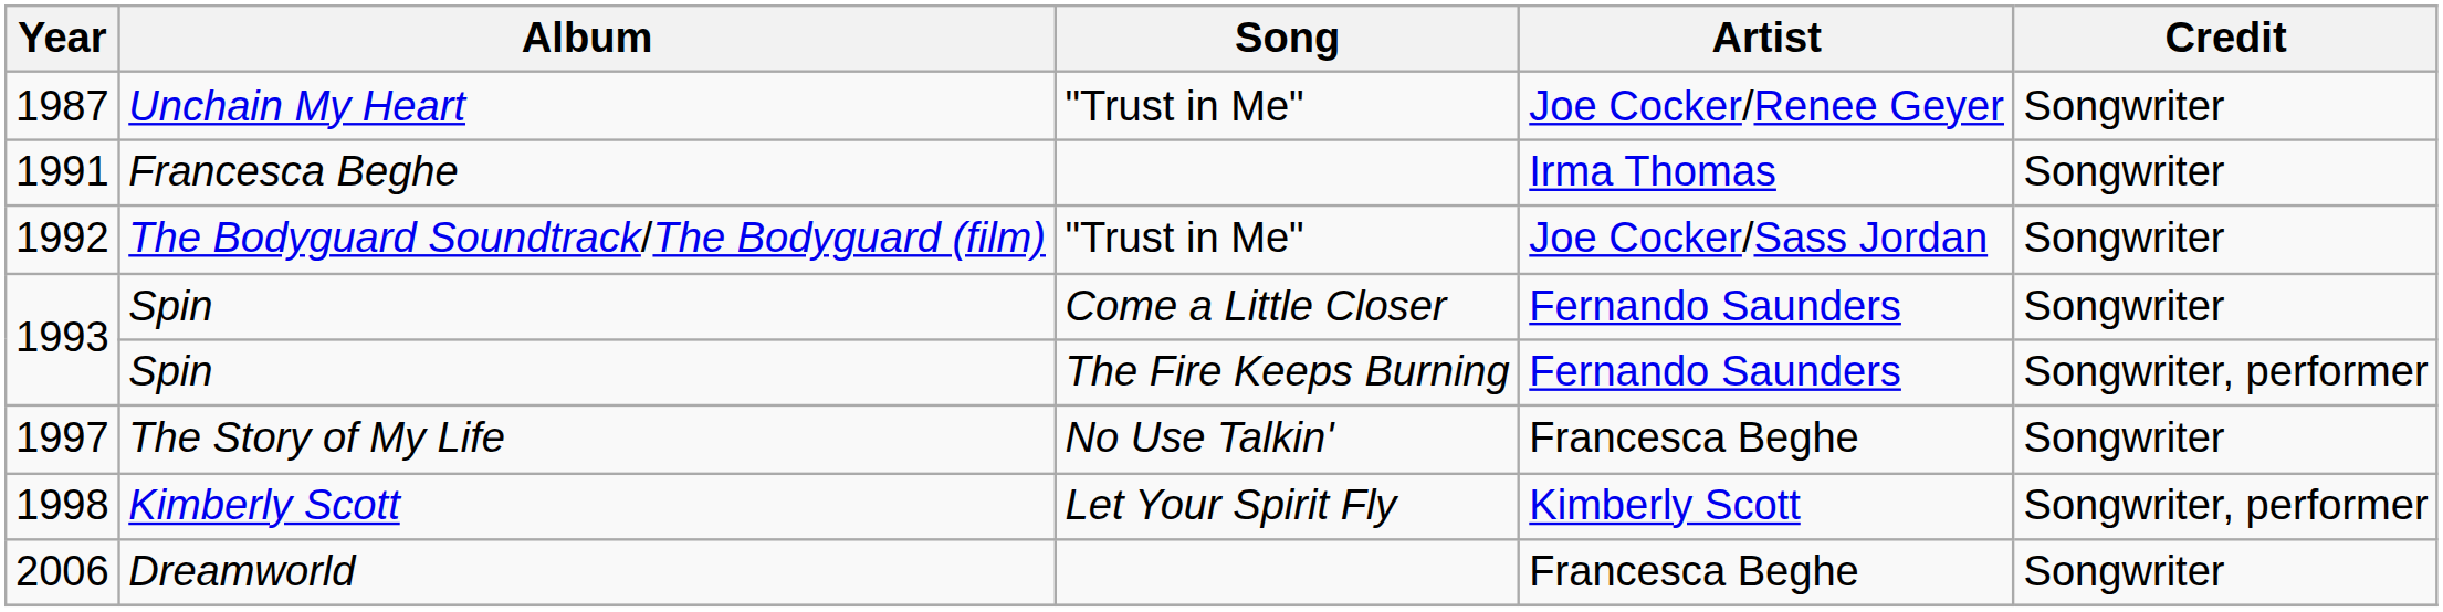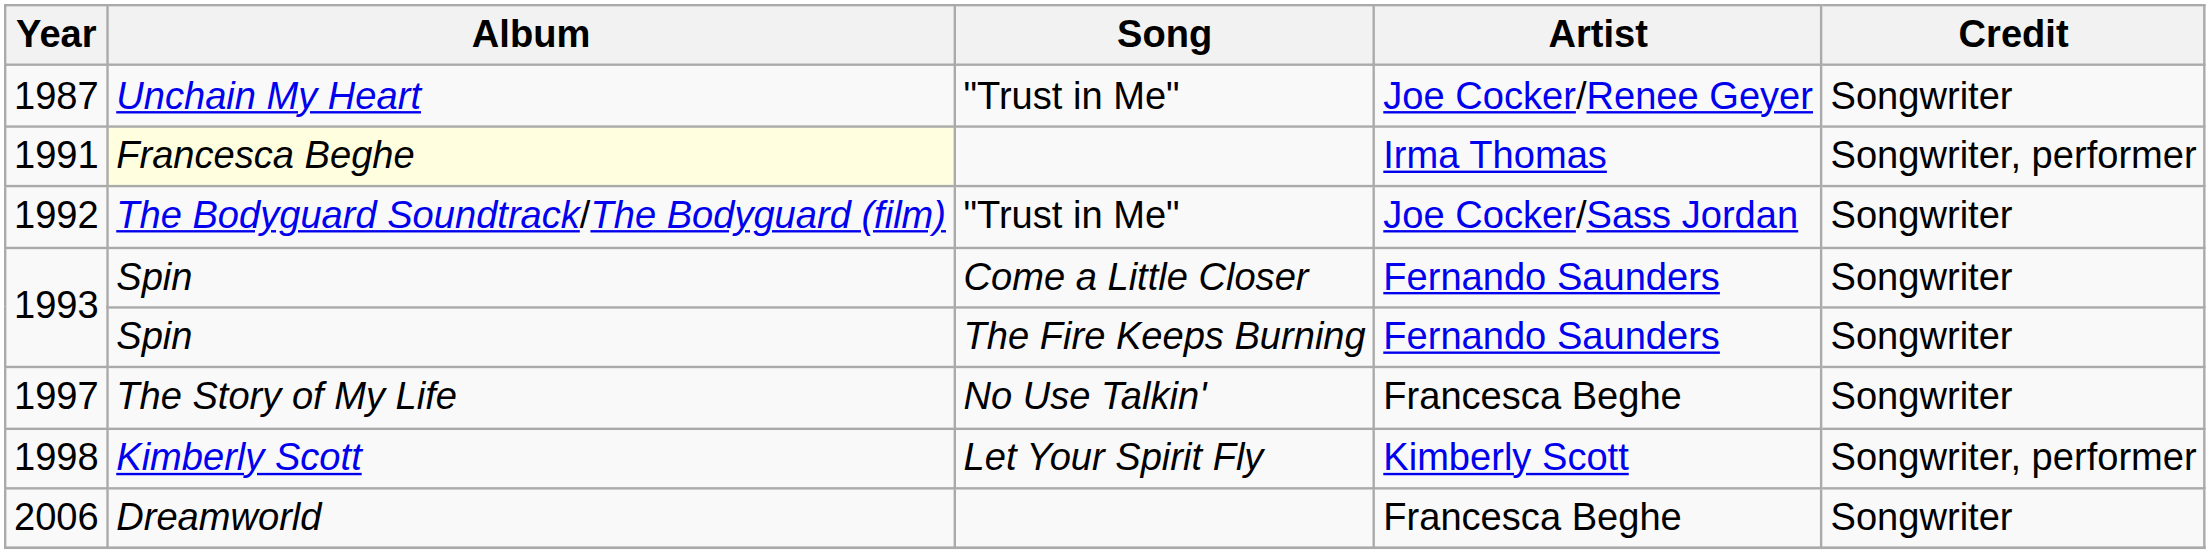 <table class="wikitable">
 <tr>
 <th>Year</th>
 <th>Album</th>
 <th>Song</th>
 <th>Artist</th>
 <th>Credit</th>
 </tr>
 <tr>
 <td>1987</td>
 <td><em><a href='#'>Unchain My Heart</a></em></td>
 <td>"Trust in Me"</td>
 <td><a href='#'>Joe Cocker</a>/<a href='#'>Renee Geyer</a></td>
 <td>Songwriter</td>
 </tr>
 <tr>
 <td rowspan="1">1991</td>
-<td><em>Francesca Beghe</em></td>
+<td style="background: lightyellow;"><em>Francesca Beghe</em></td>
 <td></td>
 <td><a href='#'>Irma Thomas</a></td>
-<td>Songwriter</td>
+<td>Songwriter, performer</td>
 </tr>
 <tr>
 <td>1992</td>
 <td><em><a href='#'>The Bodyguard Soundtrack</a></em>/<em><a href='#'>The Bodyguard (film)</a></em></td>
 <td>"Trust in Me"</td>
 <td><a href='#'>Joe Cocker</a>/<a href='#'>Sass Jordan</a></td>
 <td>Songwriter</td>
 </tr>
 <tr>
 <td rowspan="2">1993</td>
 <td><em>Spin</em></td>
 <td><em>Come a Little Closer</em></td>
 <td><a href='#'>Fernando Saunders</a></td>
 <td>Songwriter</td>
 </tr>
 <tr>
 <td><em>Spin</em></td>
 <td><em>The Fire Keeps Burning</em></td>
 <td><a href='#'>Fernando Saunders</a></td>
-<td>Songwriter, performer</td>
+<td>Songwriter</td>
 </tr>
 <tr>
 <td rowspan="1">1997</td>
 <td><em>The Story of My Life</em></td>
 <td><em>No Use Talkin' </em></td>
 <td>Francesca Beghe</td>
 <td>Songwriter</td>
 </tr>
 <tr>
 <td rowspan="1">1998</td>
 <td><em><a href='#'>Kimberly Scott</a></em></td>
 <td><em>Let Your Spirit Fly</em></td>
 <td><a href='#'>Kimberly Scott</a></td>
 <td>Songwriter, performer</td>
 </tr>
 <tr>
 <td rowspan="1">2006</td>
 <td><em>Dreamworld</em></td>
 <td></td>
 <td>Francesca Beghe</td>
 <td>Songwriter</td>
 </tr>
 <tr>
 </tr>
 </table>
